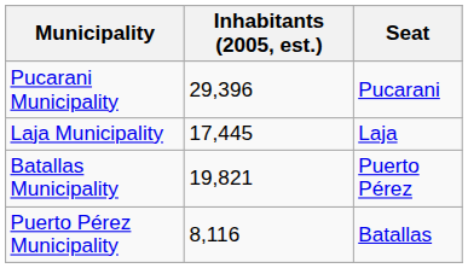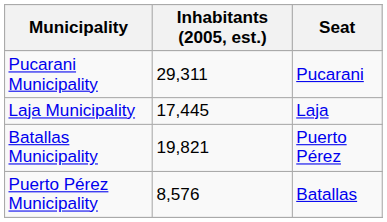 <table class="wikitable" border="1" style="width:40%;" border="1">
 <tr bgcolor=silver>
 <th><strong>Municipality</strong></th>
 <th><strong>Inhabitants (2005, est.)</strong></th>
 <th><strong>Seat</strong></th>
 </tr>
 <tr>
 <td><a href='#'>Pucarani Municipality</a></td>
-<td>29,396</td>
+<td>29,311</td>
 <td><a href='#'>Pucarani</a></td>
 </tr>
 <tr>
 <td><a href='#'>Laja Municipality</a></td>
 <td>17,445</td>
 <td><a href='#'>Laja</a></td>
 </tr>
 <tr>
 <td><a href='#'>Batallas Municipality</a></td>
 <td>19,821</td>
 <td><a href='#'>Puerto Pérez</a></td>
 </tr>
 <tr>
 <td><a href='#'>Puerto Pérez Municipality</a></td>
-<td>8,116</td>
+<td>8,576</td>
 <td><a href='#'>Batallas</a></td>
 </tr>
 <tr>
 </tr>
 </table>
